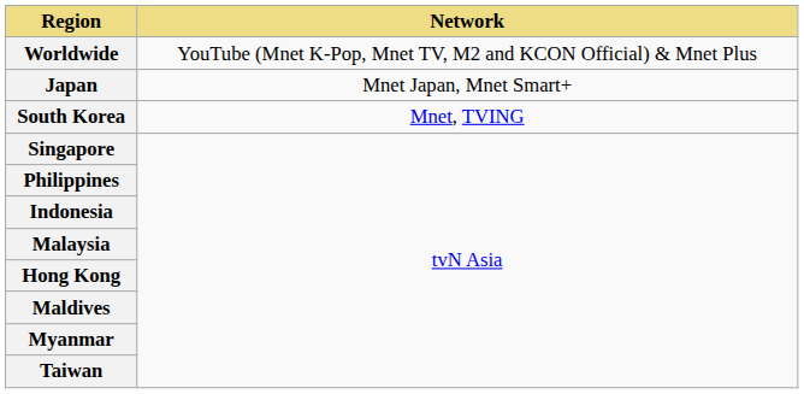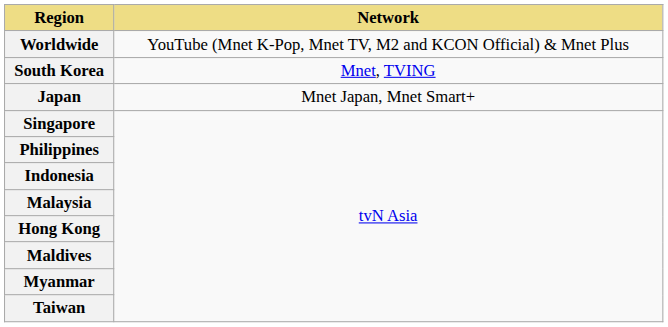 <table class="wikitable" style="text-align:center; width:40%">
 <tr>
 <th scope="col" style="background-color:#EEDD85">Region</th>
 <th scope="col" style="background-color:#EEDD85">Network</th>
 </tr>
 <tr>
 <th scope="col">Worldwide</th>
 <td>YouTube (Mnet K-Pop, Mnet TV, M2 and KCON Official) & Mnet Plus</td>
 </tr>
 <tr>
+<th scope="col">South Korea</th>
+<td><a href='#'>Mnet</a>, <a href='#'>TVING</a></td>
+</tr>
+<tr>
 <th scope="col">Japan</th>
 <td>Mnet Japan, Mnet Smart+</td>
-</tr>
-<tr>
-<th scope="col">South Korea</th>
-<td><a href='#'>Mnet</a>, <a href='#'>TVING</a></td>
 </tr>
 <tr>
 <th scope="col">Singapore</th>
 <td rowspan="8"><a href='#'>tvN Asia</a></td>
 </tr>
 <tr>
 <th scope="col">Philippines</th>
 </tr>
 <tr>
 <th scope="col">Indonesia</th>
 </tr>
 <tr>
 <th scope="col">Malaysia</th>
 </tr>
 <tr>
 <th scope="col">Hong Kong</th>
 </tr>
 <tr>
 <th scope="col">Maldives</th>
 </tr>
 <tr>
 <th scope="col">Myanmar</th>
 </tr>
 <tr>
 <th scope="col">Taiwan</th>
 </tr>
 </table>
